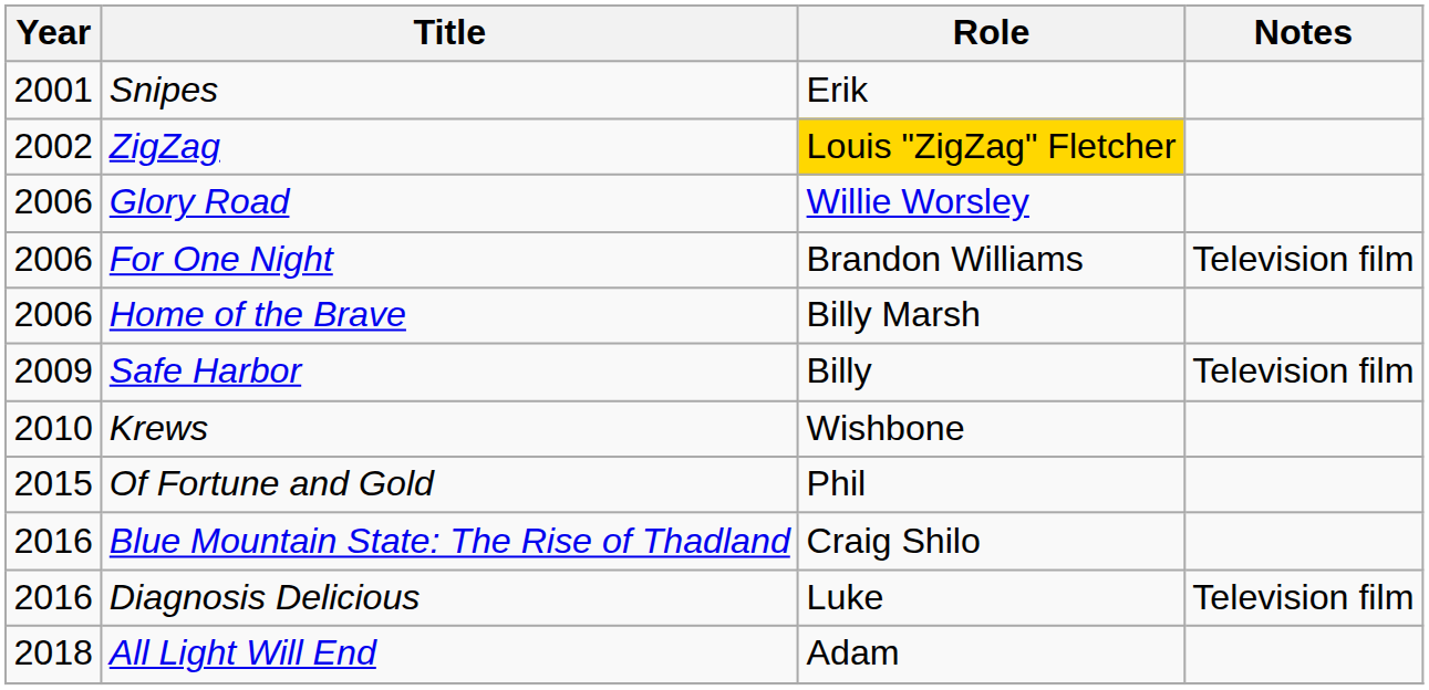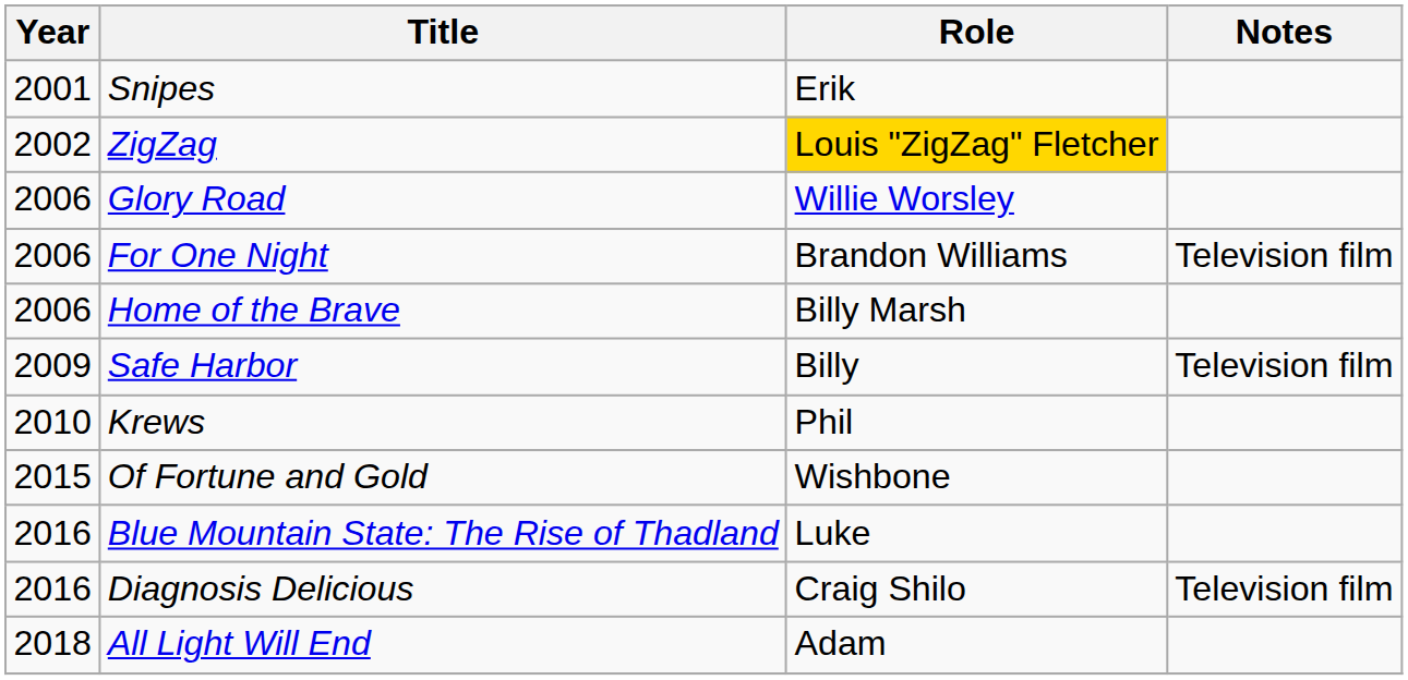 <table class="wikitable sortable">
 <tr>
 <th>Year</th>
 <th>Title</th>
 <th>Role</th>
 <th class="unsortable">Notes</th>
 </tr>
 <tr>
 <td>2001</td>
 <td><em>Snipes</em></td>
 <td>Erik</td>
 <td></td>
 </tr>
 <tr>
 <td>2002</td>
 <td><em><a href='#'>ZigZag</a></em></td>
 <td style="background: gold;">Louis "ZigZag" Fletcher</td>
 <td></td>
 </tr>
 <tr>
 <td>2006</td>
 <td><em><a href='#'>Glory Road</a></em></td>
 <td><a href='#'>Willie Worsley</a></td>
 <td></td>
 </tr>
 <tr>
 <td>2006</td>
 <td><em><a href='#'>For One Night</a></em></td>
 <td>Brandon Williams</td>
 <td>Television film</td>
 </tr>
 <tr>
 <td>2006</td>
 <td><em><a href='#'>Home of the Brave</a></em></td>
 <td>Billy Marsh</td>
 <td></td>
 </tr>
 <tr>
 <td>2009</td>
 <td><em><a href='#'>Safe Harbor</a></em></td>
 <td>Billy</td>
 <td>Television film</td>
 </tr>
 <tr>
 <td>2010</td>
 <td><em>Krews</em></td>
-<td>Wishbone</td>
+<td>Phil</td>
 <td></td>
 </tr>
 <tr>
 <td>2015</td>
 <td><em>Of Fortune and Gold</em></td>
-<td>Phil</td>
+<td>Wishbone</td>
 <td></td>
 </tr>
 <tr>
 <td>2016</td>
 <td><em><a href='#'>Blue Mountain State: The Rise of Thadland</a></em></td>
-<td>Craig Shilo</td>
+<td>Luke</td>
 <td></td>
 </tr>
 <tr>
 <td>2016</td>
 <td><em>Diagnosis Delicious</em></td>
-<td>Luke</td>
+<td>Craig Shilo</td>
 <td>Television film</td>
 </tr>
 <tr>
 <td>2018</td>
 <td><em><a href='#'>All Light Will End</a></em></td>
 <td>Adam</td>
 <td></td>
 </tr>
 <tr>
 </tr>
 </table>
